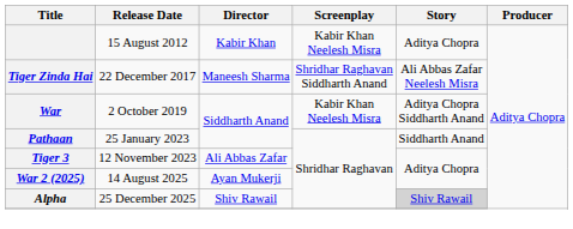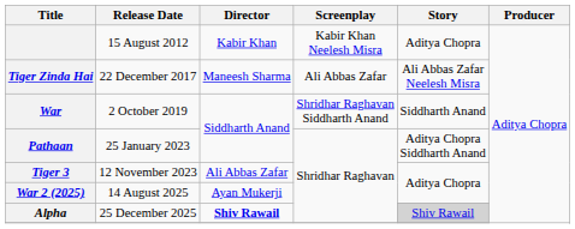 <table class="wikitable" style="text-align:center;">
 <tr>
 <th>Title</th>
 <th>Release Date</th>
 <th>Director</th>
 <th>Screenplay</th>
 <th>Story</th>
 <th>Producer</th>
 </tr>
 <tr>
 <th></th>
 <td>15 August 2012</td>
 <td><a href='#'>Kabir Khan</a></td>
 <td>Kabir Khan<br><a href='#'>Neelesh Misra</a></td>
 <td>Aditya Chopra</td>
 <td rowspan="8"><a href='#'>Aditya Chopra</a></td>
 </tr>
 <tr>
 <th><em><a href='#'>Tiger Zinda Hai</a></em></th>
 <td>22 December 2017</td>
 <td><a href='#'>Maneesh Sharma</a></td>
-<td><a href='#'>Shridhar Raghavan</a><br>Siddharth Anand</td>
+<td>Ali Abbas Zafar</td>
 <td>Ali Abbas Zafar<br><a href='#'>Neelesh Misra</a></td>
 </tr>
 <tr>
 <th><em><a href='#'>War</a></em></th>
 <td>2 October 2019</td>
 <td rowspan="2"><a href='#'>Siddharth Anand</a></td>
-<td>Kabir Khan<br><a href='#'>Neelesh Misra</a></td>
-<td>Aditya Chopra<br>Siddharth Anand</td>
+<td><a href='#'>Shridhar Raghavan</a><br>Siddharth Anand</td>
+<td>Siddharth Anand</td>
 </tr>
 <tr>
 <th><em><a href='#'>Pathaan</a></em></th>
 <td>25 January 2023</td>
 <td rowspan="4">Shridhar Raghavan</td>
-<td>Siddharth Anand</td>
+<td>Aditya Chopra<br>Siddharth Anand</td>
 </tr>
 <tr>
 <th><em><a href='#'>Tiger 3</a></em></th>
 <td>12 November 2023</td>
 <td><a href='#'>Ali Abbas Zafar</a></td>
 <td colspan="1" rowspan="2">Aditya Chopra</td>
 </tr>
 <tr>
 <th><em><a href='#'>War 2 (2025)</a></em></th>
 <td>14 August 2025</td>
 <td><a href='#'>Ayan Mukerji</a></td>
 </tr>
 <tr>
 <th><em>Alpha</em></th>
 <td>25 December 2025</td>
-<td><a href='#'>Shiv Rawail</a></td>
+<td><strong><a href='#'>Shiv Rawail</a></strong></td>
 <td style="background: lightgrey;"><a href='#'>Shiv Rawail</a></td>
 </tr>
 <tr>
 </tr>
 </table>
